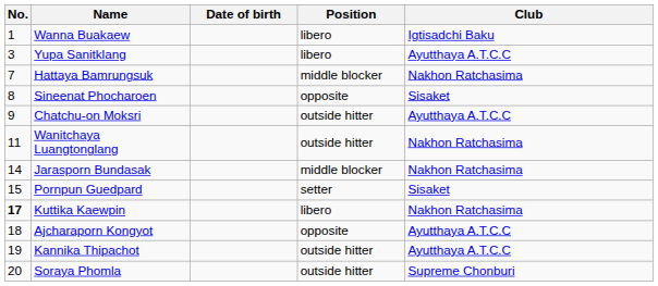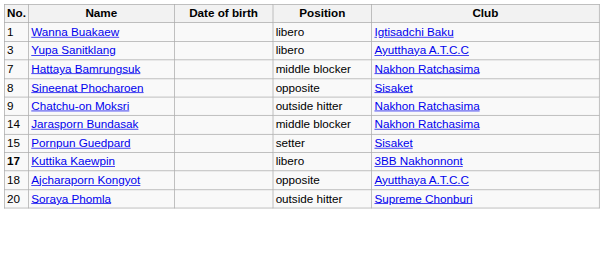 <table class=wikitable sortable style=font-size:100%; text-align:center;>
 <tr>
 <th>No.</th>
 <th style=width:12em>Name</th>
 <th style=width:8em>Date of birth</th>
 <th style=width:8em>Position</th>
 <th style=width:19em>Club</th>
 </tr>
 <tr>
 <td>1</td>
 <td><a href='#'>Wanna Buakaew</a></td>
 <td></td>
 <td>libero</td>
 <td> <a href='#'>Igtisadchi Baku</a></td>
 </tr>
 <tr>
 <td>3</td>
 <td><a href='#'>Yupa Sanitklang</a></td>
 <td></td>
 <td>libero</td>
 <td> <a href='#'>Ayutthaya A.T.C.C</a></td>
 </tr>
 <tr>
 <td>7</td>
 <td><a href='#'>Hattaya Bamrungsuk</a></td>
 <td></td>
 <td>middle blocker</td>
 <td> <a href='#'>Nakhon Ratchasima</a></td>
 </tr>
 <tr>
 <td>8</td>
 <td><a href='#'>Sineenat Phocharoen</a></td>
 <td></td>
 <td>opposite</td>
 <td> <a href='#'>Sisaket</a></td>
 </tr>
 <tr>
 <td>9</td>
 <td><a href='#'>Chatchu-on Moksri</a></td>
 <td></td>
 <td>outside hitter</td>
-<td> <a href='#'>Ayutthaya A.T.C.C</a></td>
-</tr>
-<tr>
-<td>11</td>
-<td><a href='#'>Wanitchaya Luangtonglang</a></td>
-<td></td>
-<td>outside hitter</td>
 <td> <a href='#'>Nakhon Ratchasima</a></td>
 </tr>
 <tr>
 <td>14</td>
 <td><a href='#'>Jarasporn Bundasak</a></td>
 <td></td>
 <td>middle blocker</td>
 <td> <a href='#'>Nakhon Ratchasima</a></td>
 </tr>
 <tr>
 <td>15</td>
 <td><a href='#'>Pornpun Guedpard</a></td>
 <td></td>
 <td>setter</td>
 <td> <a href='#'>Sisaket</a></td>
 </tr>
 <tr>
 <td><strong>17</strong></td>
 <td><a href='#'>Kuttika Kaewpin</a></td>
 <td></td>
 <td>libero</td>
-<td> <a href='#'>Nakhon Ratchasima</a></td>
+<td> <a href='#'>3BB Nakhonnont</a></td>
 </tr>
 <tr>
 <td>18</td>
 <td><a href='#'>Ajcharaporn Kongyot</a></td>
 <td></td>
 <td>opposite</td>
-<td> <a href='#'>Ayutthaya A.T.C.C</a></td>
-</tr>
-<tr>
-<td>19</td>
-<td><a href='#'>Kannika Thipachot</a></td>
-<td></td>
-<td>outside hitter</td>
 <td> <a href='#'>Ayutthaya A.T.C.C</a></td>
 </tr>
 <tr>
 <td>20</td>
 <td><a href='#'>Soraya Phomla</a></td>
 <td></td>
 <td>outside hitter</td>
 <td> <a href='#'>Supreme Chonburi</a></td>
 </tr>
 </table>
